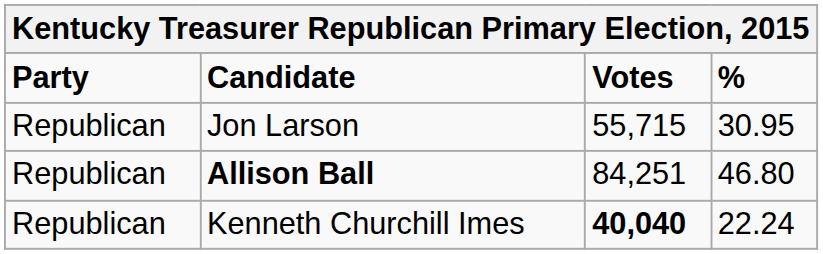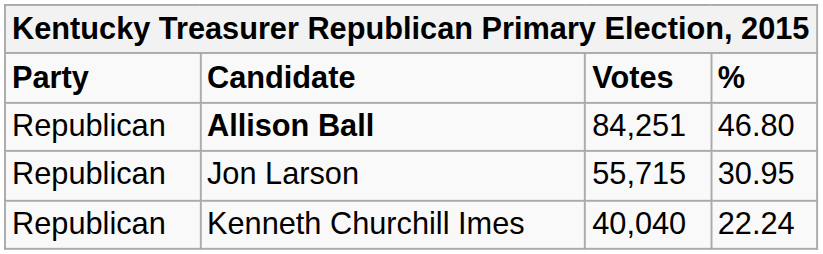 <table class="wikitable">
 <tr>
 <th colspan="4">Kentucky Treasurer Republican Primary Election, 2015</th>
 </tr>
 <tr>
 <td><strong>Party</strong></td>
 <td><strong>Candidate</strong></td>
 <td><strong>Votes</strong></td>
 <td><strong>%</strong></td>
 </tr>
 <tr>
 <td>Republican</td>
+<td><strong>Allison Ball</strong></td>
+<td>84,251</td>
+<td>46.80</td>
+</tr>
+<tr>
+<td>Republican</td>
 <td>Jon Larson</td>
 <td>55,715</td>
 <td>30.95</td>
 </tr>
 <tr>
 <td>Republican</td>
-<td><strong>Allison Ball</strong></td>
-<td>84,251</td>
-<td>46.80</td>
-</tr>
-<tr>
-<td>Republican</td>
 <td>Kenneth Churchill Imes</td>
-<td><strong>40,040</strong></td>
+<td>40,040</td>
 <td>22.24</td>
 </tr>
 </table>
